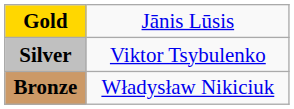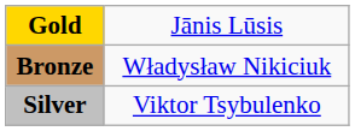 <table class="wikitable" style="text-align:center; " width="35%">
 <tr>
 <td bgcolor="gold"><strong>Gold</strong></td>
 <td><a href='#'>Jānis Lūsis</a><br>  <small><em></em></small></td>
 </tr>
 <tr>
+<td bgcolor="CC9966"><strong>Bronze</strong></td>
+<td><a href='#'>Władysław Nikiciuk</a><br>  <small><em></em></small></td>
+</tr>
+<tr>
 <td bgcolor="silver"><strong>Silver</strong></td>
 <td><a href='#'>Viktor Tsybulenko</a><br>  <small><em></em></small></td>
 </tr>
-<tr>
-<td bgcolor="CC9966"><strong>Bronze</strong></td>
-<td><a href='#'>Władysław Nikiciuk</a><br>  <small><em></em></small></td>
-</tr>
 </table>
